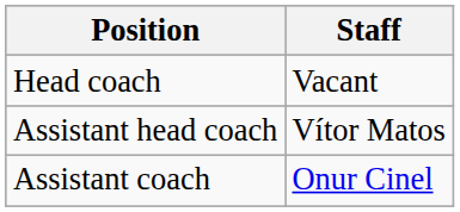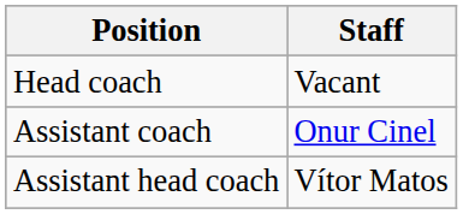 <table class="wikitable" style="text-align:center">
 <tr>
 <th>Position</th>
 <th>Staff</th>
 </tr>
 <tr>
 <td style="text-align:left">Head coach</td>
 <td style="text-align:left"> Vacant</td>
 </tr>
 <tr>
+<td style="text-align:left">Assistant coach</td>
+<td style="text-align:left"> <a href='#'>Onur Cinel</a></td>
+</tr>
+<tr>
 <td style="text-align:left">Assistant head coach</td>
 <td style="text-align:left"> Vítor Matos</td>
 </tr>
-<tr>
-<td style="text-align:left">Assistant coach</td>
-<td style="text-align:left"> <a href='#'>Onur Cinel</a></td>
-</tr>
 </table>
